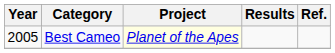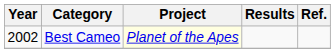 <table class="wikitable sortable">
 <tr>
 <th>Year</th>
 <th>Category</th>
 <th>Project</th>
 <th>Results</th>
 <th>Ref.</th>
 </tr>
 <tr>
-<td>2005</td>
+<td>2002</td>
 <td><a href='#'>Best Cameo</a></td>
 <td style="background: lightyellow;"><em><a href='#'>Planet of the Apes</a></em></td>
 <td></td>
 <td></td>
 </tr>
 <tr>
 </tr>
 </table>
